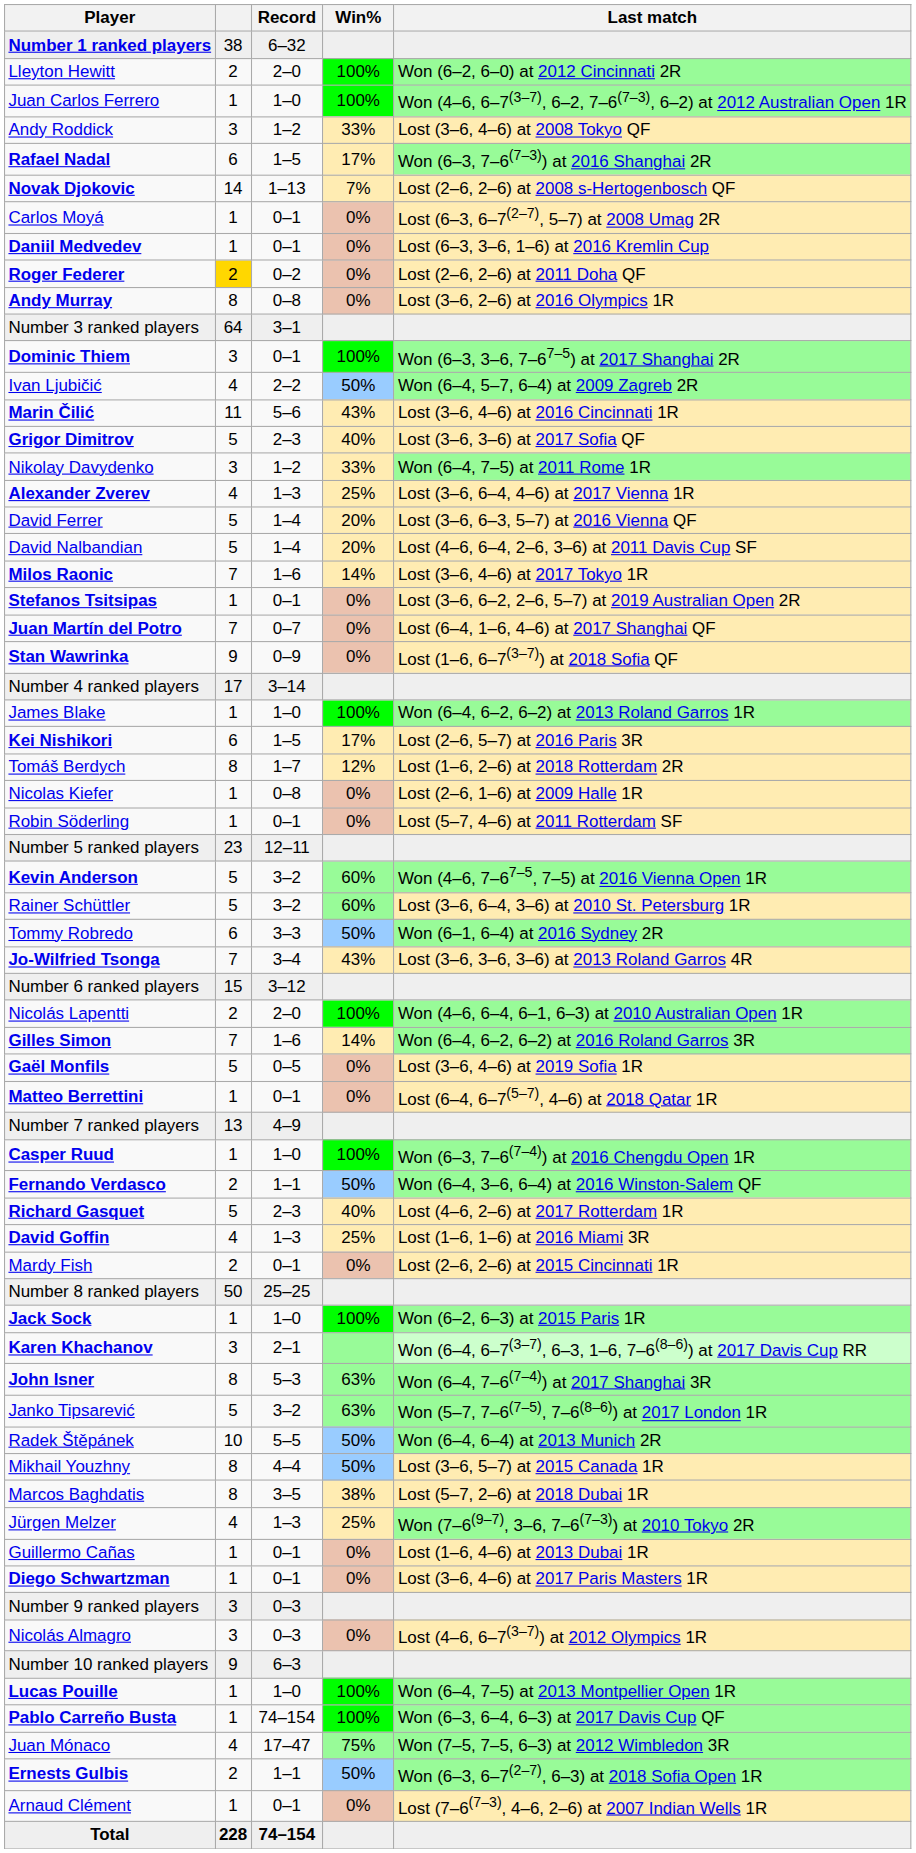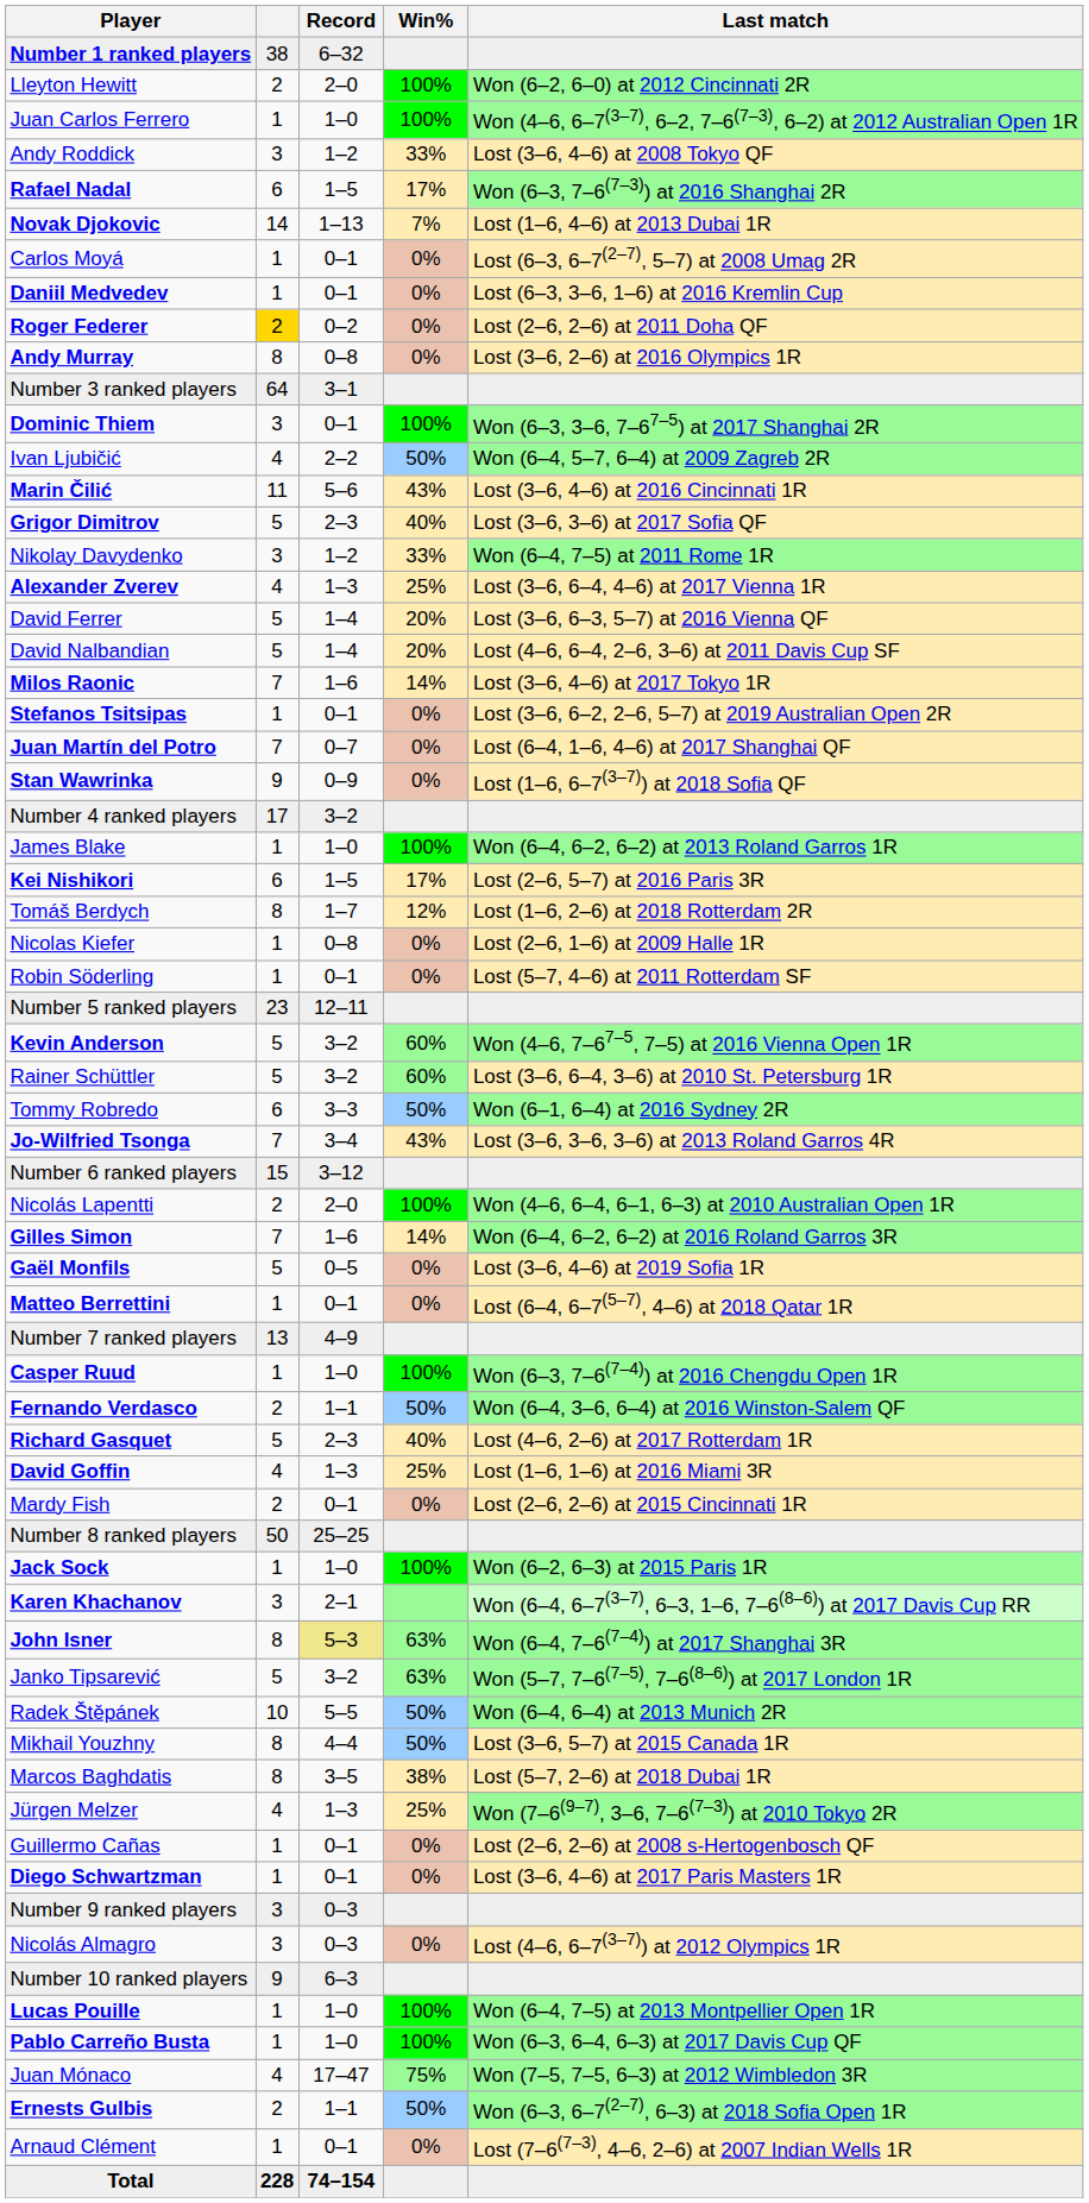 <table class="sortable wikitable nowrap" style="text-align:center">
 <tr>
 <th>Player</th>
 <th></th>
 <th width="60">Record</th>
 <th width="60">Win%</th>
 <th>Last match</th>
 </tr>
 <tr bgcolor="efefef">
 <td align="left"><strong><a href='#'>Number 1 ranked players</a></strong></td>
 <td>38</td>
 <td>6–32</td>
 <td></td>
 <td></td>
 </tr>
 <tr>
 <td align="left"> <a href='#'>Lleyton Hewitt</a></td>
 <td>2</td>
 <td>2–0</td>
 <td bgcolor="lime">100%</td>
 <td bgcolor="98FB98" align="left">Won (6–2, 6–0) at <a href='#'>2012 Cincinnati</a> 2R</td>
 </tr>
 <tr>
 <td align="left"> <a href='#'>Juan Carlos Ferrero</a></td>
 <td>1</td>
 <td>1–0</td>
 <td bgcolor="lime">100%</td>
 <td bgcolor="98FB98" align="left">Won (4–6, 6–7<sup>(3–7)</sup>, 6–2, 7–6<sup>(7–3)</sup>, 6–2) at <a href='#'>2012 Australian Open</a> 1R</td>
 </tr>
 <tr>
 <td align="left"> <a href='#'>Andy Roddick</a></td>
 <td>3</td>
 <td>1–2</td>
 <td bgcolor="FFECB2">33%</td>
 <td bgcolor="FFECB2" align="left">Lost (3–6, 4–6) at <a href='#'>2008 Tokyo</a> QF</td>
 </tr>
 <tr>
 <td align="left"><strong> <a href='#'>Rafael Nadal</a></strong></td>
 <td>6</td>
 <td>1–5</td>
 <td bgcolor="FFECB2">17%</td>
 <td bgcolor="98FB98" align="left">Won (6–3, 7–6<sup>(7–3)</sup>) at <a href='#'>2016 Shanghai</a> 2R</td>
 </tr>
 <tr>
 <td align="left"><strong> <a href='#'>Novak Djokovic</a></strong></td>
 <td>14</td>
 <td>1–13</td>
 <td bgcolor="FFECB2">7%</td>
-<td bgcolor="FFECB2" align="left">Lost (2–6, 2–6) at <a href='#'>2008 s-Hertogenbosch</a> QF</td>
+<td bgcolor="FFECB2" align="left">Lost (1–6, 4–6) at <a href='#'>2013 Dubai</a> 1R</td>
 </tr>
 <tr>
 <td align="left"> <a href='#'>Carlos Moyá</a></td>
 <td>1</td>
 <td>0–1</td>
 <td bgcolor="EBC2AF">0%</td>
 <td bgcolor="FFECB2" align="left">Lost (6–3, 6–7<sup>(2–7)</sup>, 5–7) at <a href='#'>2008 Umag</a> 2R</td>
 </tr>
 <tr>
 <td align="left"> <strong><a href='#'>Daniil Medvedev</a></strong></td>
 <td>1</td>
 <td>0–1</td>
 <td bgcolor="EBC2AF">0%</td>
 <td bgcolor="FFECB2" align="left">Lost (6–3, 3–6, 1–6) at <a href='#'>2016 Kremlin Cup</a></td>
 </tr>
 <tr>
 <td align="left"><strong> <a href='#'>Roger Federer</a></strong></td>
 <td style="background: gold;">2</td>
 <td>0–2</td>
 <td bgcolor="EBC2AF">0%</td>
 <td bgcolor="FFECB2" align="left">Lost (2–6, 2–6) at <a href='#'>2011 Doha</a> QF</td>
 </tr>
 <tr>
 <td align="left"><strong> <a href='#'>Andy Murray</a></strong></td>
 <td>8</td>
 <td>0–8</td>
 <td bgcolor="EBC2AF">0%</td>
 <td bgcolor="FFECB2" align="left">Lost (3–6, 2–6) at <a href='#'>2016 Olympics</a> 1R</td>
 </tr>
 <tr bgcolor="efefef">
 <td align="left">Number 3 ranked players</td>
 <td>64</td>
 <td>3–1</td>
 <td></td>
 <td></td>
 </tr>
 <tr>
 <td align="left"><strong> <a href='#'>Dominic Thiem</a></strong></td>
 <td>3</td>
 <td>0–1</td>
 <td bgcolor="lime">100%</td>
 <td bgcolor="98FB98" align="left">Won (6–3, 3–6, 7–6<sup>7–5</sup>) at <a href='#'>2017 Shanghai</a> 2R</td>
 </tr>
 <tr>
 <td align="left"> <a href='#'>Ivan Ljubičić</a></td>
 <td>4</td>
 <td>2–2</td>
 <td bgcolor="99ccff">50%</td>
 <td bgcolor="98FB98" align="left">Won (6–4, 5–7, 6–4) at <a href='#'>2009 Zagreb</a> 2R</td>
 </tr>
 <tr>
 <td align="left"><strong> <a href='#'>Marin Čilić</a></strong></td>
 <td>11</td>
 <td>5–6</td>
 <td bgcolor="FFECB2">43%</td>
 <td bgcolor="FFECB2" align="left">Lost (3–6, 4–6) at <a href='#'>2016 Cincinnati</a> 1R</td>
 </tr>
 <tr>
 <td align="left"><strong> <a href='#'>Grigor Dimitrov</a></strong></td>
 <td>5</td>
 <td>2–3</td>
 <td bgcolor="FFECB2">40%</td>
 <td bgcolor="FFECB2" align="left">Lost (3–6, 3–6) at <a href='#'>2017 Sofia</a> QF</td>
 </tr>
 <tr>
 <td align="left"> <a href='#'>Nikolay Davydenko</a></td>
 <td>3</td>
 <td>1–2</td>
 <td bgcolor="FFECB2">33%</td>
 <td bgcolor="98FB98" align="left">Won (6–4, 7–5) at <a href='#'>2011 Rome</a> 1R</td>
 </tr>
 <tr>
 <td align="left"><strong> <a href='#'>Alexander Zverev</a></strong></td>
 <td>4</td>
 <td>1–3</td>
 <td bgcolor="FFECB2">25%</td>
 <td bgcolor="FFECB2" align="left">Lost (3–6, 6–4, 4–6) at <a href='#'>2017 Vienna</a> 1R</td>
 </tr>
 <tr>
 <td align="left"> <a href='#'>David Ferrer</a></td>
 <td>5</td>
 <td>1–4</td>
 <td bgcolor="FFECB2">20%</td>
 <td bgcolor="FFECB2" align="left">Lost (3–6, 6–3, 5–7) at <a href='#'>2016 Vienna</a> QF</td>
 </tr>
 <tr>
 <td align="left"> <a href='#'>David Nalbandian</a></td>
 <td>5</td>
 <td>1–4</td>
 <td bgcolor="FFECB2">20%</td>
 <td bgcolor="FFECB2" align="left">Lost (4–6, 6–4, 2–6, 3–6) at <a href='#'>2011 Davis Cup</a> SF</td>
 </tr>
 <tr>
 <td align="left"><strong> <a href='#'>Milos Raonic</a></strong></td>
 <td>7</td>
 <td>1–6</td>
 <td bgcolor="FFECB2">14%</td>
 <td bgcolor="FFECB2" align="left">Lost (3–6, 4–6) at <a href='#'>2017 Tokyo</a> 1R</td>
 </tr>
 <tr>
 <td align="left"><strong> <a href='#'>Stefanos Tsitsipas</a></strong></td>
 <td>1</td>
 <td>0–1</td>
 <td bgcolor="EBC2AF">0%</td>
 <td bgcolor="FFECB2" align="left">Lost (3–6, 6–2, 2–6, 5–7) at <a href='#'>2019 Australian Open</a> 2R</td>
 </tr>
 <tr>
 <td align="left"><strong> <a href='#'>Juan Martín del Potro</a></strong></td>
 <td>7</td>
 <td>0–7</td>
 <td bgcolor="EBC2AF">0%</td>
 <td bgcolor="FFECB2" align="left">Lost (6–4, 1–6, 4–6) at <a href='#'>2017 Shanghai</a> QF</td>
 </tr>
 <tr>
 <td align="left"><strong> <a href='#'>Stan Wawrinka</a></strong></td>
 <td>9</td>
 <td>0–9</td>
 <td bgcolor="EBC2AF">0%</td>
 <td bgcolor="FFECB2" align="left">Lost (1–6, 6–7<sup>(3–7)</sup>) at <a href='#'>2018 Sofia</a> QF</td>
 </tr>
 <tr bgcolor="efefef">
 <td align="left">Number 4 ranked players</td>
 <td>17</td>
-<td>3–14</td>
+<td>3–2</td>
 <td></td>
 <td></td>
 </tr>
 <tr>
 <td align="left"> <a href='#'>James Blake</a></td>
 <td>1</td>
 <td>1–0</td>
 <td bgcolor="lime">100%</td>
 <td bgcolor="98FB98" align="left">Won (6–4, 6–2, 6–2) at <a href='#'>2013 Roland Garros</a> 1R</td>
 </tr>
 <tr>
 <td align="left"><strong> <a href='#'>Kei Nishikori</a></strong></td>
 <td>6</td>
 <td>1–5</td>
 <td bgcolor="FFECB2">17%</td>
 <td bgcolor="FFECB2" align="left">Lost (2–6, 5–7) at <a href='#'>2016 Paris</a> 3R</td>
 </tr>
 <tr>
 <td align="left"> <a href='#'>Tomáš Berdych</a></td>
 <td>8</td>
 <td>1–7</td>
 <td bgcolor="FFECB2">12%</td>
 <td bgcolor="FFECB2" align="left">Lost (1–6, 2–6) at <a href='#'>2018 Rotterdam</a> 2R</td>
 </tr>
 <tr>
 <td align="left"> <a href='#'>Nicolas Kiefer</a></td>
 <td>1</td>
 <td>0–8</td>
 <td bgcolor="EBC2AF">0%</td>
 <td bgcolor="FFECB2" align="left">Lost (2–6, 1–6) at <a href='#'>2009 Halle</a> 1R</td>
 </tr>
 <tr>
 <td align="left"> <a href='#'>Robin Söderling</a></td>
 <td>1</td>
 <td>0–1</td>
 <td bgcolor="EBC2AF">0%</td>
 <td bgcolor="FFECB2" align="left">Lost (5–7, 4–6) at <a href='#'>2011 Rotterdam</a> SF</td>
 </tr>
 <tr bgcolor="efefef">
 <td align="left">Number 5 ranked players</td>
 <td>23</td>
 <td>12–11</td>
 <td></td>
 <td></td>
 </tr>
 <tr>
 <td align="left"><strong> <a href='#'>Kevin Anderson</a></strong></td>
 <td>5</td>
 <td>3–2</td>
 <td bgcolor="98FB98">60%</td>
 <td bgcolor="98FB98" align="left">Won (4–6, 7–6<sup>7–5</sup>, 7–5) at <a href='#'>2016 Vienna Open</a> 1R</td>
 </tr>
 <tr>
 <td align="left"> <a href='#'>Rainer Schüttler</a></td>
 <td>5</td>
 <td>3–2</td>
 <td bgcolor="98FB98">60%</td>
 <td bgcolor="FFECB2" align="left">Lost (3–6, 6–4, 3–6) at <a href='#'>2010 St. Petersburg</a> 1R</td>
 </tr>
 <tr>
 <td align="left"> <a href='#'>Tommy Robredo</a></td>
 <td>6</td>
 <td>3–3</td>
 <td bgcolor="99ccff">50%</td>
 <td bgcolor="98FB98" align="left">Won (6–1, 6–4) at <a href='#'>2016 Sydney</a> 2R</td>
 </tr>
 <tr>
 <td align="left"><strong> <a href='#'>Jo-Wilfried Tsonga</a></strong></td>
 <td>7</td>
 <td>3–4</td>
 <td bgcolor="FFECB2">43%</td>
 <td bgcolor="FFECB2" align="left">Lost (3–6, 3–6, 3–6) at <a href='#'>2013 Roland Garros</a> 4R</td>
 </tr>
 <tr bgcolor="efefef">
 <td align="left">Number 6 ranked players</td>
 <td>15</td>
 <td>3–12</td>
 <td></td>
 <td></td>
 </tr>
 <tr>
 <td align="left"> <a href='#'>Nicolás Lapentti</a></td>
 <td>2</td>
 <td>2–0</td>
 <td bgcolor="lime">100%</td>
 <td bgcolor="98FB98" align="left">Won (4–6, 6–4, 6–1, 6–3) at <a href='#'>2010 Australian Open</a> 1R</td>
 </tr>
 <tr>
 <td align="left"><strong> <a href='#'>Gilles Simon</a></strong></td>
 <td>7</td>
 <td>1–6</td>
 <td bgcolor="FFECB2">14%</td>
 <td bgcolor="98FB98" align="left">Won (6–4, 6–2, 6–2) at <a href='#'>2016 Roland Garros</a> 3R</td>
 </tr>
 <tr>
 <td align="left"><strong> <a href='#'>Gaël Monfils</a></strong></td>
 <td>5</td>
 <td>0–5</td>
 <td bgcolor="EBC2AF">0%</td>
 <td bgcolor="FFECB2" align="left">Lost (3–6, 4–6) at <a href='#'>2019 Sofia</a> 1R</td>
 </tr>
 <tr>
 <td align="left"><strong> <a href='#'>Matteo Berrettini</a></strong></td>
 <td>1</td>
 <td>0–1</td>
 <td bgcolor="EBC2AF">0%</td>
 <td bgcolor="FFECB2" align="left">Lost (6–4, 6–7<sup>(5–7)</sup>, 4–6) at <a href='#'>2018 Qatar</a> 1R</td>
 </tr>
 <tr bgcolor="efefef">
 <td align="left">Number 7 ranked players</td>
 <td>13</td>
 <td>4–9</td>
 <td></td>
 <td></td>
 </tr>
 <tr>
 <td align="left"><strong> <a href='#'>Casper Ruud</a></strong></td>
 <td>1</td>
 <td>1–0</td>
 <td bgcolor="lime">100%</td>
 <td bgcolor="98FB98" align="left">Won (6–3, 7–6<sup>(7–4)</sup>) at <a href='#'>2016 Chengdu Open</a> 1R</td>
 </tr>
 <tr>
 <td align="left"><strong> <a href='#'>Fernando Verdasco</a></strong></td>
 <td>2</td>
 <td>1–1</td>
 <td bgcolor="99ccff">50%</td>
 <td bgcolor="98FB98" align="left">Won (6–4, 3–6, 6–4) at <a href='#'>2016 Winston-Salem</a> QF</td>
 </tr>
 <tr>
 <td align="left"><strong> <a href='#'>Richard Gasquet</a></strong></td>
 <td>5</td>
 <td>2–3</td>
 <td bgcolor="FFECB2">40%</td>
 <td bgcolor="FFECB2" align="left">Lost (4–6, 2–6) at <a href='#'>2017 Rotterdam</a> 1R</td>
 </tr>
 <tr>
 <td align="left"><strong> <a href='#'>David Goffin</a></strong></td>
 <td>4</td>
 <td>1–3</td>
 <td bgcolor="FFECB2">25%</td>
 <td bgcolor="FFECB2" align="left">Lost (1–6, 1–6) at <a href='#'>2016 Miami</a> 3R</td>
 </tr>
 <tr>
 <td align="left"> <a href='#'>Mardy Fish</a></td>
 <td>2</td>
 <td>0–1</td>
 <td bgcolor="EBC2AF">0%</td>
 <td bgcolor="FFECB2" align="left">Lost (2–6, 2–6) at <a href='#'>2015 Cincinnati</a> 1R</td>
 </tr>
 <tr bgcolor="efefef">
 <td align="left">Number 8 ranked players</td>
 <td>50</td>
 <td>25–25</td>
 <td></td>
 <td></td>
 </tr>
 <tr>
 <td align="left"><strong> <a href='#'>Jack Sock</a></strong></td>
 <td>1</td>
 <td>1–0</td>
 <td bgcolor="lime">100%</td>
 <td bgcolor="98FB98" align="left">Won (6–2, 6–3) at <a href='#'>2015 Paris</a> 1R</td>
 </tr>
 <tr>
 <td align=left><strong> <a href='#'>Karen Khachanov</a></strong></td>
 <td>3</td>
 <td>2–1</td>
 <td bgcolor=98FB98></td>
 <td align=left bgcolor=ccffcc>Won (6–4, 6–7<sup>(3–7)</sup>, 6–3, 1–6, 7–6<sup>(8–6)</sup>) at <a href='#'>2017 Davis Cup</a> RR</td>
 </tr>
 <tr>
 <td align="left"><strong> <a href='#'>John Isner</a></strong></td>
 <td>8</td>
-<td>5–3</td>
+<td style="background: khaki;">5–3</td>
 <td bgcolor="98FB98">63%</td>
 <td bgcolor="98FB98" align="left">Won (6–4, 7–6<sup>(7–4)</sup>) at <a href='#'>2017 Shanghai</a> 3R</td>
 </tr>
 <tr>
 <td align="left"> <a href='#'>Janko Tipsarević</a></td>
 <td>5</td>
 <td>3–2</td>
 <td bgcolor="98FB98">63%</td>
 <td bgcolor="98FB98" align="left">Won (5–7, 7–6<sup>(7–5)</sup>, 7–6<sup>(8–6)</sup>) at <a href='#'>2017 London</a> 1R</td>
 </tr>
 <tr>
 <td align="left"> <a href='#'>Radek Štěpánek</a></td>
 <td>10</td>
 <td>5–5</td>
 <td bgcolor="99ccff">50%</td>
 <td bgcolor="98FB98" align="left">Won (6–4, 6–4) at <a href='#'>2013 Munich</a> 2R</td>
 </tr>
 <tr>
 <td align="left"> <a href='#'>Mikhail Youzhny</a></td>
 <td>8</td>
 <td>4–4</td>
 <td bgcolor="99ccff">50%</td>
 <td bgcolor="FFECB2" align="left">Lost (3–6, 5–7) at <a href='#'>2015 Canada</a> 1R</td>
 </tr>
 <tr>
 <td align="left"> <a href='#'>Marcos Baghdatis</a></td>
 <td>8</td>
 <td>3–5</td>
 <td bgcolor="FFECB2">38%</td>
 <td bgcolor="FFECB2" align="left">Lost (5–7, 2–6) at <a href='#'>2018 Dubai</a> 1R</td>
 </tr>
 <tr>
 <td align="left"> <a href='#'>Jürgen Melzer</a></td>
 <td>4</td>
 <td>1–3</td>
 <td bgcolor="FFECB2">25%</td>
 <td bgcolor="98FB98" align="left">Won (7–6<sup>(9–7)</sup>, 3–6, 7–6<sup>(7–3)</sup>) at <a href='#'>2010 Tokyo</a> 2R</td>
 </tr>
 <tr>
 <td align="left"> <a href='#'>Guillermo Cañas</a></td>
 <td>1</td>
 <td>0–1</td>
 <td bgcolor="EBC2AF">0%</td>
-<td bgcolor="FFECB2" align="left">Lost (1–6, 4–6) at <a href='#'>2013 Dubai</a> 1R</td>
+<td bgcolor="FFECB2" align="left">Lost (2–6, 2–6) at <a href='#'>2008 s-Hertogenbosch</a> QF</td>
 </tr>
 <tr>
 <td align="left"><strong> <a href='#'>Diego Schwartzman</a></strong></td>
 <td>1</td>
 <td>0–1</td>
 <td bgcolor="EBC2AF">0%</td>
 <td bgcolor="FFECB2" align="left">Lost (3–6, 4–6) at <a href='#'>2017 Paris Masters</a> 1R</td>
 </tr>
 <tr bgcolor="efefef">
 <td align="left">Number 9 ranked players</td>
 <td>3</td>
 <td>0–3</td>
 <td></td>
 <td></td>
 </tr>
 <tr>
 <td align="left"> <a href='#'>Nicolás Almagro</a></td>
 <td>3</td>
 <td>0–3</td>
 <td bgcolor="EBC2AF">0%</td>
 <td bgcolor="FFECB2" align="left">Lost (4–6, 6–7<sup>(3–7)</sup>) at <a href='#'>2012 Olympics</a> 1R</td>
 </tr>
 <tr bgcolor="efefef">
 <td align="left">Number 10 ranked players</td>
 <td>9</td>
 <td>6–3</td>
 <td></td>
 <td></td>
 </tr>
 <tr>
 <td align="left"><strong> <a href='#'>Lucas Pouille</a></strong></td>
 <td>1</td>
 <td>1–0</td>
 <td bgcolor="lime">100%</td>
 <td bgcolor="98FB98" align="left">Won (6–4, 7–5) at <a href='#'>2013 Montpellier Open</a> 1R</td>
 </tr>
 <tr>
 <td align="left"><strong> <a href='#'>Pablo Carreño Busta</a></strong></td>
 <td>1</td>
-<td>74–154</td>
+<td>1–0</td>
 <td bgcolor="lime">100%</td>
 <td bgcolor="98FB98" align="left">Won (6–3, 6–4, 6–3) at <a href='#'>2017 Davis Cup</a> QF</td>
 </tr>
 <tr>
 <td align="left"> <a href='#'>Juan Mónaco</a></td>
 <td>4</td>
 <td>17–47</td>
 <td bgcolor="98FB98">75%</td>
 <td bgcolor="98FB98" align="left">Won (7–5, 7–5, 6–3) at <a href='#'>2012 Wimbledon</a> 3R</td>
 </tr>
 <tr>
 <td align="left"><strong> <a href='#'>Ernests Gulbis</a></strong></td>
 <td>2</td>
 <td>1–1</td>
 <td bgcolor="99ccff">50%</td>
 <td bgcolor="98FB98" align="left">Won (6–3, 6–7<sup>(2–7)</sup>, 6–3) at <a href='#'>2018 Sofia Open</a> 1R</td>
 </tr>
 <tr>
 <td align="left"> <a href='#'>Arnaud Clément</a></td>
 <td>1</td>
 <td>0–1</td>
 <td bgcolor="EBC2AF">0%</td>
 <td bgcolor="FFECB2" align="left">Lost (7–6<sup>(7–3)</sup>, 4–6, 2–6) at <a href='#'>2007 Indian Wells</a> 1R</td>
 </tr>
 <tr class="sortbottom" style="background:#efefef;font-weight:bold;">
 <td>Total</td>
 <td>228</td>
 <td>74–154</td>
 <td></td>
 <td></td>
 </tr>
 </table>
